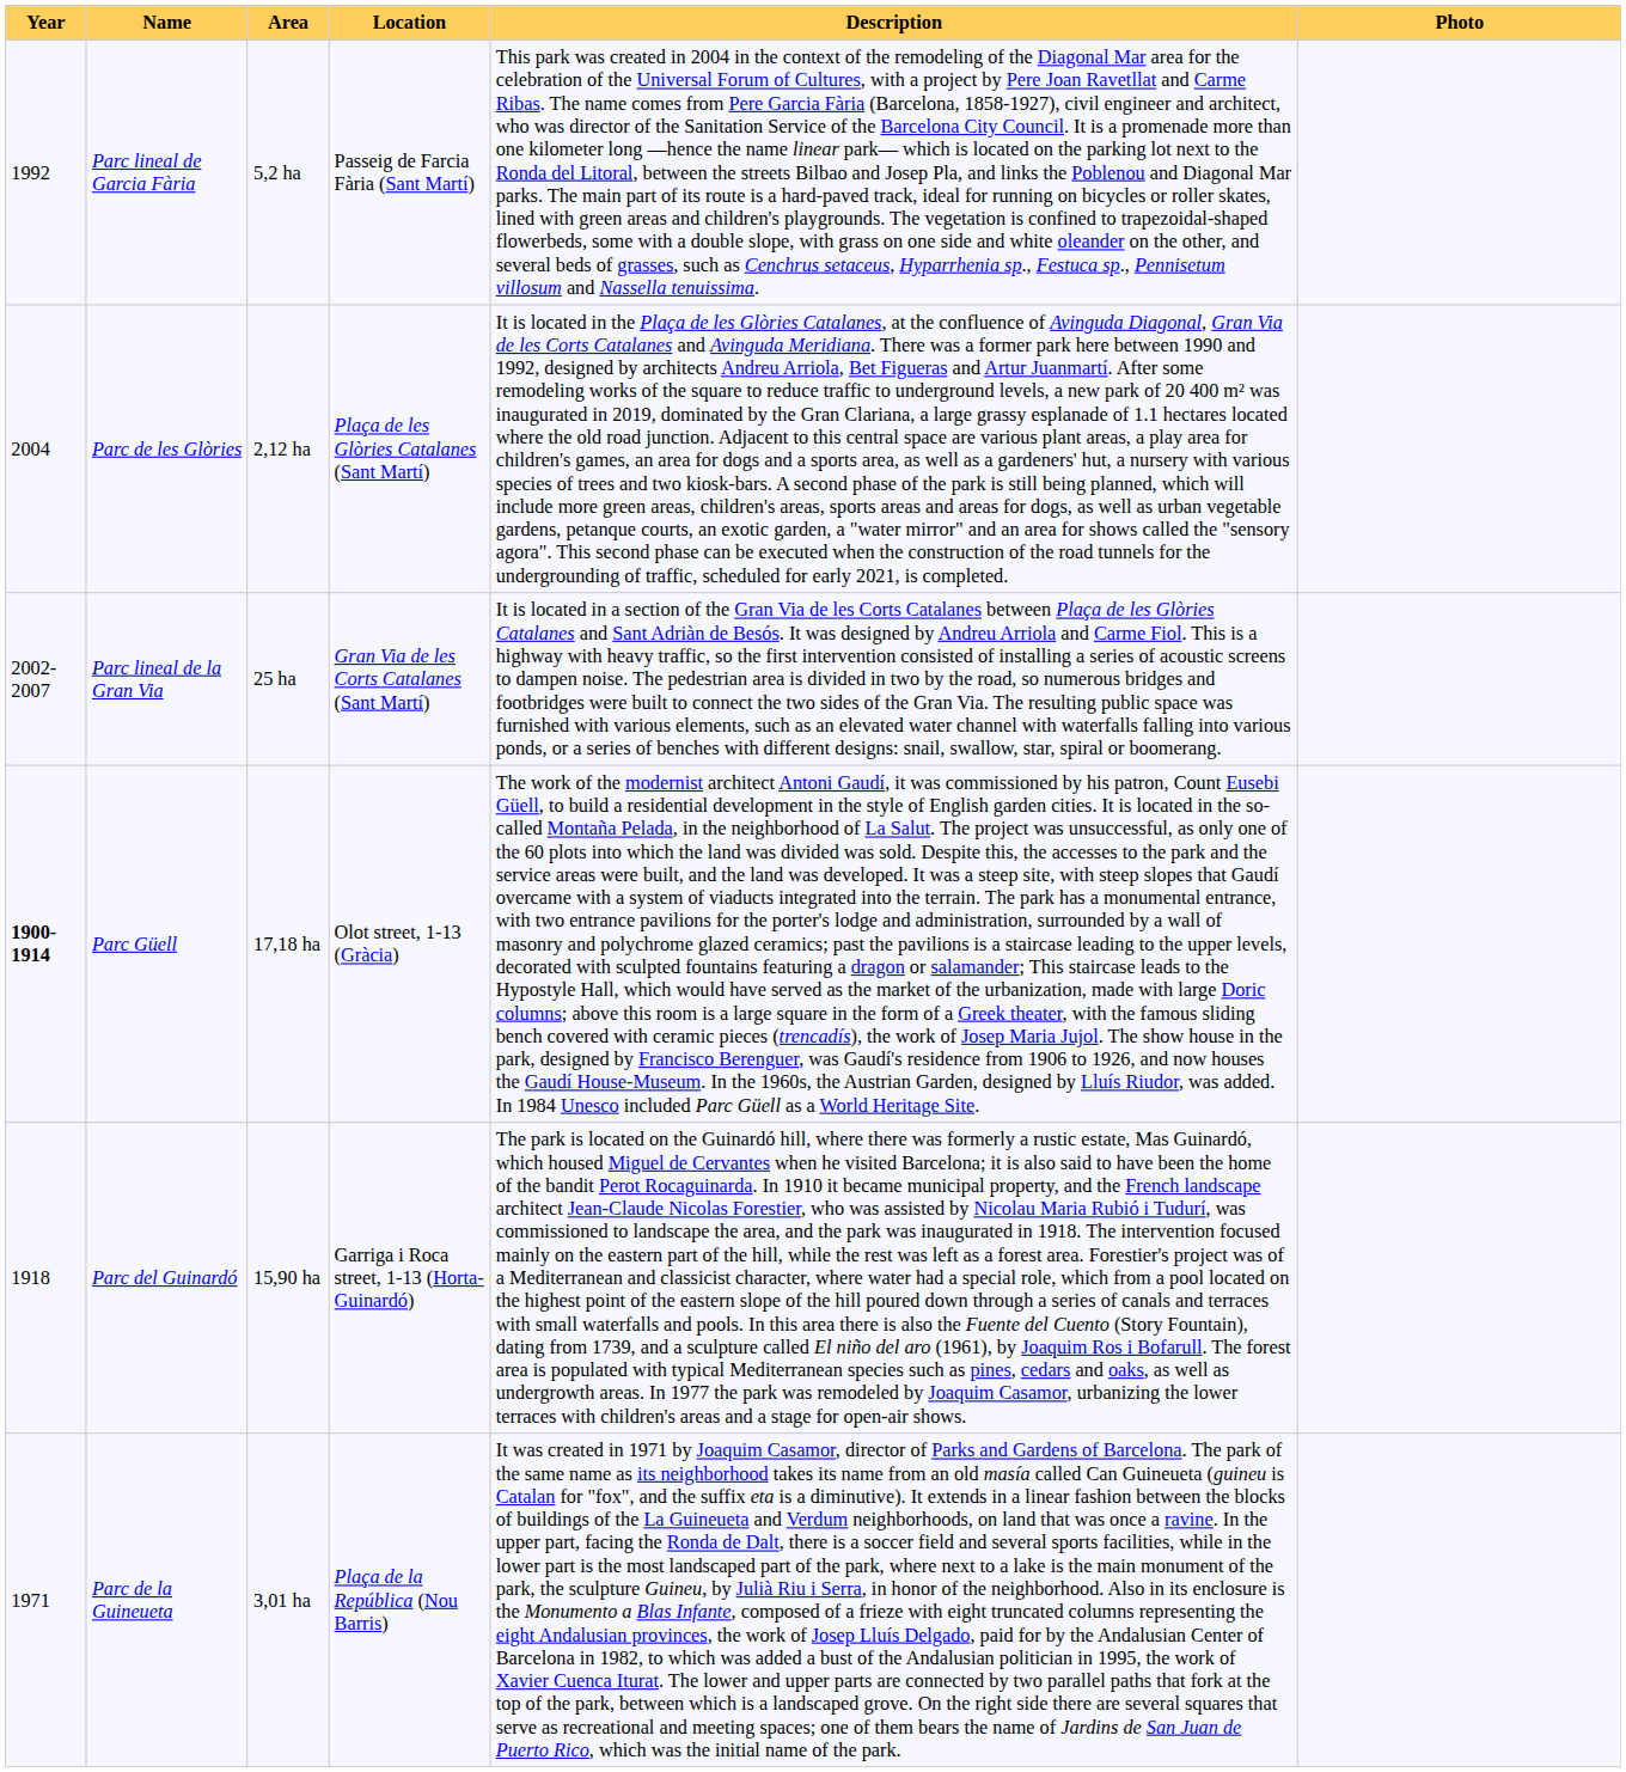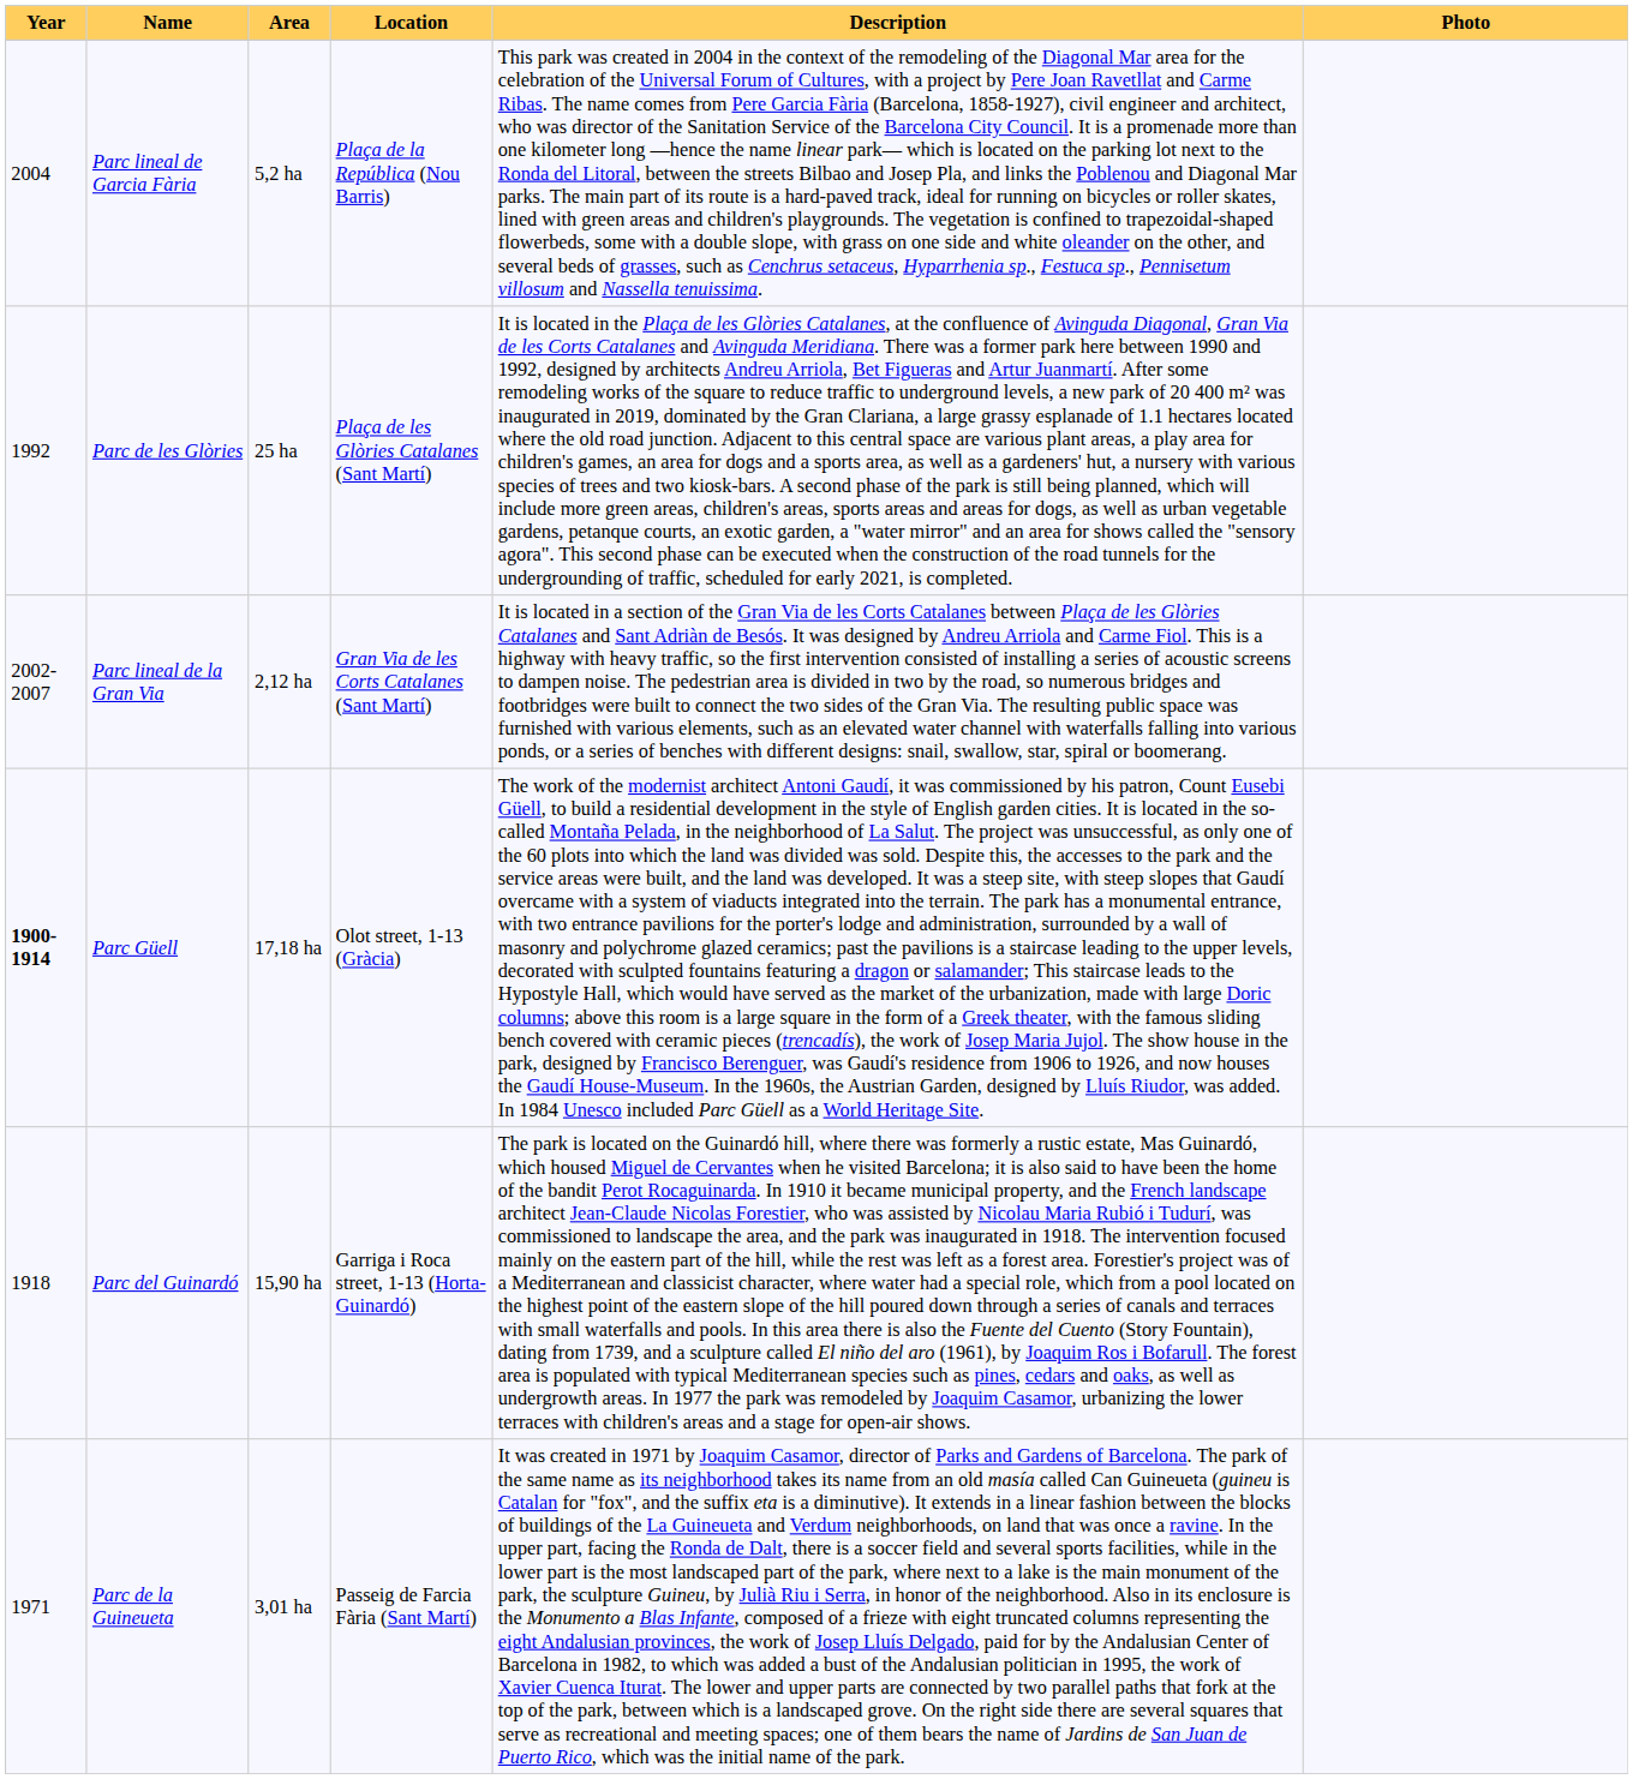 <table bgcolor="#f7f8ff" cellpadding="4" cellspacing="0" border="1" style="font-size: 95%; border: #cccccc solid 1px; border-collapse: collapse;">
 <tr>
 <th width="5%" style="background:#ffce5d;">Year</th>
 <th width="10%" style="background:#ffce5d;">Name</th>
 <th width="5%" style="background:#ffce5d;">Area</th>
 <th width="10%" style="background:#ffce5d;">Location</th>
 <th width="50%" style="background:#ffce5d;">Description</th>
 <th width="20%" style="background:#ffce5d;">Photo</th>
 </tr>
 <tr ---->
 </tr>
 <tr>
-<td>1992</td>
+<td>2004</td>
 <td><em><a href='#'>Parc lineal de Garcia Fària</a></em></td>
 <td>5,2 ha</td>
-<td>Passeig de Farcia Fària (<a href='#'>Sant Martí</a>)</td>
+<td><em><a href='#'>Plaça de la República</a></em> (<a href='#'>Nou Barris</a>)</td>
 <td>This park was created in 2004 in the context of the remodeling of the <a href='#'>Diagonal Mar</a> area for the celebration of the <a href='#'>Universal Forum of Cultures</a>, with a project by <a href='#'>Pere Joan Ravetllat</a> and <a href='#'>Carme Ribas</a>. The name comes from <a href='#'>Pere Garcia Fària</a> (Barcelona, 1858-1927), civil engineer and architect, who was director of the Sanitation Service of the <a href='#'>Barcelona City Council</a>. It is a promenade more than one kilometer long —hence the name <em>linear</em> park— which is located on the parking lot next to the <a href='#'>Ronda del Litoral</a>, between the streets Bilbao and Josep Pla, and links the <a href='#'>Poblenou</a> and Diagonal Mar parks. The main part of its route is a hard-paved track, ideal for running on bicycles or roller skates, lined with green areas and children's playgrounds. The vegetation is confined to trapezoidal-shaped flowerbeds, some with a double slope, with grass on one side and white <a href='#'>oleander</a> on the other, and several beds of <a href='#'>grasses</a>, such as <em><a href='#'>Cenchrus setaceus</a></em>, <em><a href='#'>Hyparrhenia sp</a></em>., <em><a href='#'>Festuca sp</a></em>., <em><a href='#'>Pennisetum villosum</a></em> and <em><a href='#'>Nassella tenuissima</a></em>.</td>
 <td></td>
 </tr>
 <tr>
-<td>2004</td>
+<td>1992</td>
 <td><em><a href='#'>Parc de les Glòries</a></em></td>
-<td>2,12 ha</td>
+<td>25 ha</td>
 <td><em><a href='#'>Plaça de les Glòries Catalanes</a></em> (<a href='#'>Sant Martí</a>)</td>
 <td>It is located in the <em><a href='#'>Plaça de les Glòries Catalanes</a></em>, at the confluence of <em><a href='#'>Avinguda Diagonal</a></em>, <em><a href='#'>Gran Via de les Corts Catalanes</a></em> and <em><a href='#'>Avinguda Meridiana</a></em>. There was a former park here between 1990 and 1992, designed by architects <a href='#'>Andreu Arriola</a>, <a href='#'>Bet Figueras</a> and <a href='#'>Artur Juanmartí</a>. After some remodeling works of the square to reduce traffic to underground levels, a new park of 20 400 m² was inaugurated in 2019, dominated by the Gran Clariana, a large grassy esplanade of 1.1 hectares located where the old road junction. Adjacent to this central space are various plant areas, a play area for children's games, an area for dogs and a sports area, as well as a gardeners' hut, a nursery with various species of trees and two kiosk-bars. A second phase of the park is still being planned, which will include more green areas, children's areas, sports areas and areas for dogs, as well as urban vegetable gardens, petanque courts, an exotic garden, a "water mirror" and an area for shows called the "sensory agora". This second phase can be executed when the construction of the road tunnels for the undergrounding of traffic, scheduled for early 2021, is completed.</td>
 <td></td>
 </tr>
 <tr>
 <td>2002-2007</td>
 <td><em><a href='#'>Parc lineal de la Gran Via</a></em></td>
-<td>25 ha</td>
+<td>2,12 ha</td>
 <td><em><a href='#'>Gran Via de les Corts Catalanes</a></em> (<a href='#'>Sant Martí</a>)</td>
 <td>It is located in a section of the <a href='#'>Gran Via de les Corts Catalanes</a> between <em><a href='#'>Plaça de les Glòries Catalanes</a></em> and <a href='#'>Sant Adriàn de Besós</a>. It was designed by <a href='#'>Andreu Arriola</a> and <a href='#'>Carme Fiol</a>. This is a highway with heavy traffic, so the first intervention consisted of installing a series of acoustic screens to dampen noise. The pedestrian area is divided in two by the road, so numerous bridges and footbridges were built to connect the two sides of the Gran Via. The resulting public space was furnished with various elements, such as an elevated water channel with waterfalls falling into various ponds, or a series of benches with different designs: snail, swallow, star, spiral or boomerang.</td>
 <td></td>
 </tr>
 <tr>
 <td><strong>1900-1914</strong></td>
 <td><a href='#'><em>Parc Güell</em></a></td>
 <td>17,18 ha</td>
 <td>Olot street, 1-13 (<a href='#'>Gràcia</a>)</td>
 <td>The work of the <a href='#'>modernist</a> architect <a href='#'>Antoni Gaudí</a>, it was commissioned by his patron, Count <a href='#'>Eusebi Güell</a>, to build a residential development in the style of English garden cities. It is located in the so-called <a href='#'>Montaña Pelada</a>, in the neighborhood of <a href='#'>La Salut</a>. The project was unsuccessful, as only one of the 60 plots into which the land was divided was sold. Despite this, the accesses to the park and the service areas were built, and the land was developed. It was a steep site, with steep slopes that Gaudí overcame with a system of viaducts integrated into the terrain. The park has a monumental entrance, with two entrance pavilions for the porter's lodge and administration, surrounded by a wall of masonry and polychrome glazed ceramics; past the pavilions is a staircase leading to the upper levels, decorated with sculpted fountains featuring a <a href='#'>dragon</a> or <a href='#'>salamander</a>; This staircase leads to the Hypostyle Hall, which would have served as the market of the urbanization, made with large <a href='#'>Doric columns</a>; above this room is a large square in the form of a <a href='#'>Greek theater</a>, with the famous sliding bench covered with ceramic pieces (<em><a href='#'>trencadís</a></em>), the work of <a href='#'>Josep Maria Jujol</a>. The show house in the park, designed by <a href='#'>Francisco Berenguer</a>, was Gaudí's residence from 1906 to 1926, and now houses the <a href='#'>Gaudí House-Museum</a>. In the 1960s, the Austrian Garden, designed by <a href='#'>Lluís Riudor</a>, was added. In 1984 <a href='#'>Unesco</a> included <em>Parc Güell</em> as a <a href='#'>World Heritage Site</a>.</td>
 <td></td>
 </tr>
 <tr>
 <td>1918</td>
 <td><em><a href='#'>Parc del Guinardó</a></em></td>
 <td>15,90 ha</td>
 <td>Garriga i Roca street, 1-13 (<a href='#'>Horta-Guinardó</a>)</td>
 <td>The park is located on the Guinardó hill, where there was formerly a rustic estate, Mas Guinardó, which housed <a href='#'>Miguel de Cervantes</a> when he visited Barcelona; it is also said to have been the home of the bandit <a href='#'>Perot Rocaguinarda</a>. In 1910 it became municipal property, and the <a href='#'>French landscape</a> architect <a href='#'>Jean-Claude Nicolas Forestier</a>, who was assisted by <a href='#'>Nicolau Maria Rubió i Tudurí</a>, was commissioned to landscape the area, and the park was inaugurated in 1918. The intervention focused mainly on the eastern part of the hill, while the rest was left as a forest area. Forestier's project was of a Mediterranean and classicist character, where water had a special role, which from a pool located on the highest point of the eastern slope of the hill poured down through a series of canals and terraces with small waterfalls and pools. In this area there is also the <em>Fuente del Cuento</em> (Story Fountain), dating from 1739, and a sculpture called <em>El niño del aro</em> (1961), by <a href='#'>Joaquim Ros i Bofarull</a>. The forest area is populated with typical Mediterranean species such as <a href='#'>pines</a>, <a href='#'>cedars</a> and <a href='#'>oaks</a>, as well as undergrowth areas. In 1977 the park was remodeled by <a href='#'>Joaquim Casamor</a>, urbanizing the lower terraces with children's areas and a stage for open-air shows.</td>
 <td></td>
 </tr>
 <tr>
 <td>1971</td>
 <td><em><a href='#'>Parc de la Guineueta</a></em></td>
 <td>3,01 ha</td>
-<td><em><a href='#'>Plaça de la República</a></em> (<a href='#'>Nou Barris</a>)</td>
+<td>Passeig de Farcia Fària (<a href='#'>Sant Martí</a>)</td>
 <td>It was created in 1971 by <a href='#'>Joaquim Casamor</a>, director of <a href='#'>Parks and Gardens of Barcelona</a>. The park of the same name as <a href='#'>its neighborhood</a> takes its name from an old <em>masía</em> called Can Guineueta (<em>guineu</em> is <a href='#'>Catalan</a> for "fox", and the suffix <em>eta</em> is a diminutive). It extends in a linear fashion between the blocks of buildings of the <a href='#'>La Guineueta</a> and <a href='#'>Verdum</a> neighborhoods, on land that was once a <a href='#'>ravine</a>. In the upper part, facing the <a href='#'>Ronda de Dalt</a>, there is a soccer field and several sports facilities, while in the lower part is the most landscaped part of the park, where next to a lake is the main monument of the park, the sculpture <em>Guineu</em>, by <a href='#'>Julià Riu i Serra</a>, in honor of the neighborhood. Also in its enclosure is the <em>Monumento a <a href='#'>Blas Infante</a></em>, composed of a frieze with eight truncated columns representing the <a href='#'>eight Andalusian provinces</a>, the work of <a href='#'>Josep Lluís Delgado</a>, paid for by the Andalusian Center of Barcelona in 1982, to which was added a bust of the Andalusian politician in 1995, the work of <a href='#'>Xavier Cuenca Iturat</a>. The lower and upper parts are connected by two parallel paths that fork at the top of the park, between which is a landscaped grove. On the right side there are several squares that serve as recreational and meeting spaces; one of them bears the name of <em>Jardins de <a href='#'>San Juan de Puerto Rico</a></em>, which was the initial name of the park.</td>
 <td></td>
 </tr>
 <tr>
 </tr>
 </table>
